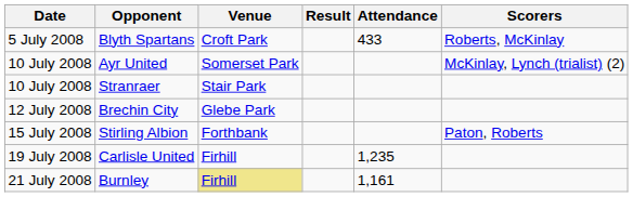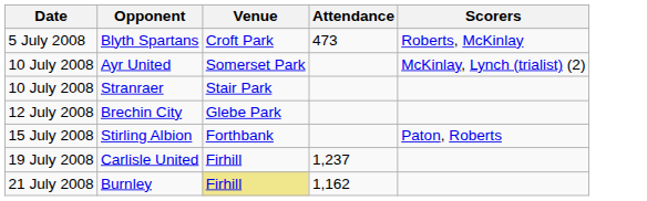 <table class="wikitable">
 <tr>
 <th>Date</th>
 <th>Opponent</th>
 <th>Venue</th>
-<th>Result</th>
 <th>Attendance</th>
 <th>Scorers</th>
 </tr>
 <tr>
 <td>5 July 2008</td>
 <td><a href='#'>Blyth Spartans</a></td>
 <td><a href='#'>Croft Park</a></td>
-<td></td>
-<td>433</td>
+<td>473</td>
 <td><a href='#'>Roberts</a>, <a href='#'>McKinlay</a></td>
 </tr>
 <tr>
 <td>10 July 2008</td>
 <td><a href='#'>Ayr United</a></td>
 <td><a href='#'>Somerset Park</a></td>
-<td></td>
 <td></td>
 <td><a href='#'>McKinlay</a>, <a href='#'>Lynch (trialist)</a> (2)</td>
 </tr>
 <tr>
 <td>10 July 2008</td>
 <td><a href='#'>Stranraer</a></td>
 <td><a href='#'>Stair Park</a></td>
 <td></td>
 <td></td>
-<td></td>
 </tr>
 <tr>
 <td>12 July 2008</td>
 <td><a href='#'>Brechin City</a></td>
 <td><a href='#'>Glebe Park</a></td>
-<td></td>
 <td></td>
 <td></td>
 </tr>
 <tr>
 <td>15 July 2008</td>
 <td><a href='#'>Stirling Albion</a></td>
 <td><a href='#'>Forthbank</a></td>
 <td></td>
-<td></td>
 <td><a href='#'>Paton</a>, <a href='#'>Roberts</a></td>
 </tr>
 <tr>
 <td>19 July 2008</td>
 <td><a href='#'>Carlisle United</a></td>
 <td><a href='#'>Firhill</a></td>
-<td></td>
-<td>1,235</td>
+<td>1,237</td>
 <td></td>
 </tr>
 <tr>
 <td>21 July 2008</td>
 <td><a href='#'>Burnley</a></td>
 <td style="background: khaki;"><a href='#'>Firhill</a></td>
-<td></td>
-<td>1,161</td>
+<td>1,162</td>
 <td></td>
 </tr>
 </table>
